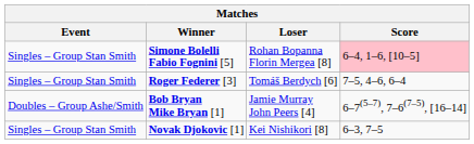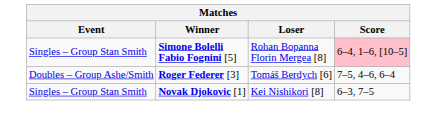 <table class="wikitable collapsible uncollapsed" style="margin:1em auto;">
 <tr>
 <th colspan=4>Matches</th>
 </tr>
 <tr>
 <th>Event</th>
 <th>Winner</th>
 <th>Loser</th>
 <th>Score</th>
 </tr>
 <tr align=left>
 <td><a href='#'>Singles – Group Stan Smith</a></td>
 <td> <strong><a href='#'>Simone Bolelli</a></strong> <br>  <strong><a href='#'>Fabio Fognini</a></strong> [5]</td>
 <td> <a href='#'>Rohan Bopanna</a> <br>  <a href='#'>Florin Mergea</a> [8]</td>
 <td style="background: pink;">6–4, 1–6, [10–5]</td>
 </tr>
 <tr align=left>
-<td><a href='#'>Singles – Group Stan Smith</a></td>
+<td><a href='#'>Doubles – Group Ashe/Smith</a></td>
 <td> <strong><a href='#'>Roger Federer</a></strong> [3]</td>
 <td> <a href='#'>Tomáš Berdych</a> [6]</td>
 <td>7–5, 4–6, 6–4</td>
-</tr>
-<tr align=left>
-<td><a href='#'>Doubles – Group Ashe/Smith</a></td>
-<td> <strong><a href='#'>Bob Bryan</a></strong> <br>  <strong><a href='#'>Mike Bryan</a></strong> [1]</td>
-<td> <a href='#'>Jamie Murray</a> <br>  <a href='#'>John Peers</a> [4]</td>
-<td>6–7<sup>(5–7)</sup>, 7–6<sup>(7–5)</sup>, [16–14]</td>
 </tr>
 <tr align=left>
 <td><a href='#'>Singles – Group Stan Smith</a></td>
 <td> <strong><a href='#'>Novak Djokovic</a></strong> [1]</td>
 <td> <a href='#'>Kei Nishikori</a> [8]</td>
 <td>6–3, 7–5</td>
 </tr>
 </table>
